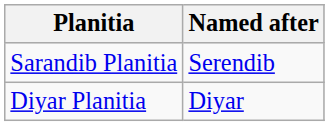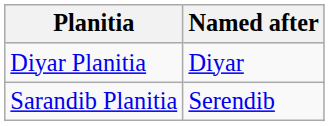 <table class="wikitable">
 <tr>
 <th>Planitia</th>
 <th>Named after</th>
 </tr>
 <tr>
+<td><a href='#'>Diyar Planitia</a></td>
+<td><a href='#'>Diyar</a></td>
+</tr>
+<tr>
 <td><a href='#'>Sarandib Planitia</a></td>
 <td><a href='#'>Serendib</a></td>
 </tr>
-<tr>
-<td><a href='#'>Diyar Planitia</a></td>
-<td><a href='#'>Diyar</a></td>
-</tr>
 </table>
